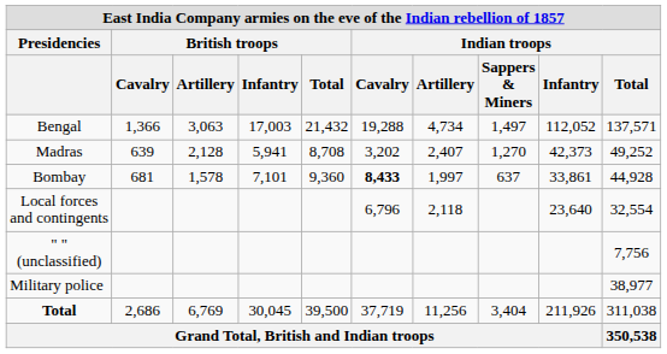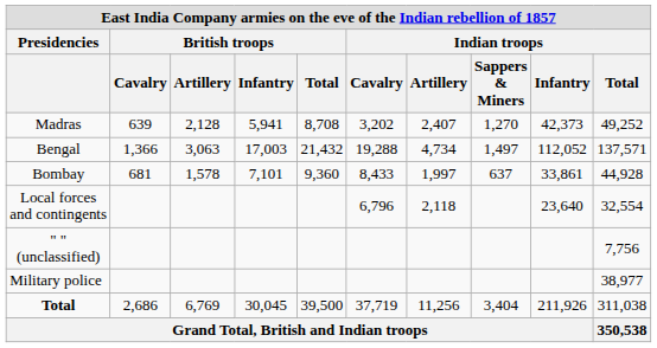 <table class="wikitable" style="margin-right:auto; margin-left:auto;">
 <tr>
 <th style="background:#ddd;" colspan="10">East India Company armies on the eve of the <a href='#'>Indian rebellion of 1857</a></th>
 </tr>
 <tr>
 <th>Presidencies</th>
 <th colspan="4">British troops</th>
 <th colspan="5">Indian troops</th>
 </tr>
 <tr>
 <th></th>
 <th>Cavalry</th>
 <th>Artillery</th>
 <th>Infantry</th>
 <th>Total</th>
 <th>Cavalry</th>
 <th>Artillery</th>
 <th>Sappers<br>&<br>Miners</th>
 <th>Infantry</th>
 <th>Total</th>
 </tr>
 <tr style="text-align:center;">
+<td>Madras</td>
+<td style="text-align:center;">639</td>
+<td style="text-align:center;">2,128</td>
+<td style="text-align:center;">5,941</td>
+<td style="text-align:center;">8,708</td>
+<td style="text-align:center;">3,202</td>
+<td style="text-align:center;">2,407</td>
+<td style="text-align:center;">1,270</td>
+<td style="text-align:center;">42,373</td>
+<td style="text-align:center;">49,252</td>
+</tr>
+<tr style="text-align:center;">
 <td>Bengal</td>
 <td style="text-align:center;">1,366</td>
 <td style="text-align:center;">3,063</td>
 <td style="text-align:center;">17,003</td>
 <td style="text-align:center;">21,432</td>
 <td style="text-align:center;">19,288</td>
 <td style="text-align:center;">4,734</td>
 <td style="text-align:center;">1,497</td>
 <td style="text-align:center;">112,052</td>
 <td style="text-align:center;">137,571</td>
 </tr>
 <tr style="text-align:center;">
-<td>Madras</td>
-<td style="text-align:center;">639</td>
-<td style="text-align:center;">2,128</td>
-<td style="text-align:center;">5,941</td>
-<td style="text-align:center;">8,708</td>
-<td style="text-align:center;">3,202</td>
-<td style="text-align:center;">2,407</td>
-<td style="text-align:center;">1,270</td>
-<td style="text-align:center;">42,373</td>
-<td style="text-align:center;">49,252</td>
-</tr>
-<tr style="text-align:center;">
 <td>Bombay</td>
 <td style="text-align:center;">681</td>
 <td style="text-align:center;">1,578</td>
 <td style="text-align:center;">7,101</td>
 <td style="text-align:center;">9,360</td>
-<td style="text-align:center;"><strong>8,433</strong></td>
+<td style="text-align:center;">8,433</td>
 <td style="text-align:center;">1,997</td>
 <td style="text-align:center;">637</td>
 <td style="text-align:center;">33,861</td>
 <td style="text-align:center;">44,928</td>
 </tr>
 <tr>
 <td style="text-align:center;">Local forces<br>and contingents</td>
 <td></td>
 <td></td>
 <td></td>
 <td></td>
 <td style="text-align:center;">6,796</td>
 <td style="text-align:center;">2,118</td>
 <td></td>
 <td style="text-align:center;">23,640</td>
 <td style="text-align:center;">32,554</td>
 </tr>
 <tr>
 <td style="text-align:center;">" " <br> (unclassified)</td>
 <td></td>
 <td></td>
 <td></td>
 <td></td>
 <td></td>
 <td></td>
 <td></td>
 <td></td>
 <td style="text-align:center;">7,756</td>
 </tr>
 <tr>
 <td>Military police</td>
 <td></td>
 <td></td>
 <td></td>
 <td></td>
 <td></td>
 <td></td>
 <td></td>
 <td></td>
 <td style="text-align:center;">38,977</td>
 </tr>
 <tr style="text-align:center;">
 <td><strong>Total</strong></td>
 <td style="text-align:center;">2,686</td>
 <td style="text-align:center;">6,769</td>
 <td style="text-align:center;">30,045</td>
 <td style="text-align:center;">39,500</td>
 <td style="text-align:center;">37,719</td>
 <td style="text-align:center;">11,256</td>
 <td style="text-align:center;">3,404</td>
 <td style="text-align:center;">211,926</td>
 <td style="text-align:center;">311,038</td>
 </tr>
 <tr>
 <th colspan="9"><strong>Grand Total, British and Indian troops</strong></th>
 <th>350,538</th>
 </tr>
 </table>
